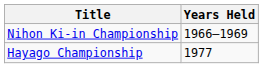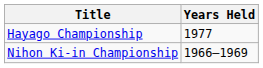 <table class="wikitable">
 <tr>
 <th>Title</th>
 <th>Years Held</th>
 </tr>
 <tr>
+<td> <a href='#'>Hayago Championship</a></td>
+<td>1977</td>
+</tr>
+<tr>
 <td> <a href='#'>Nihon Ki-in Championship</a></td>
 <td>1966–1969</td>
 </tr>
-<tr>
-<td> <a href='#'>Hayago Championship</a></td>
-<td>1977</td>
-</tr>
 </table>
